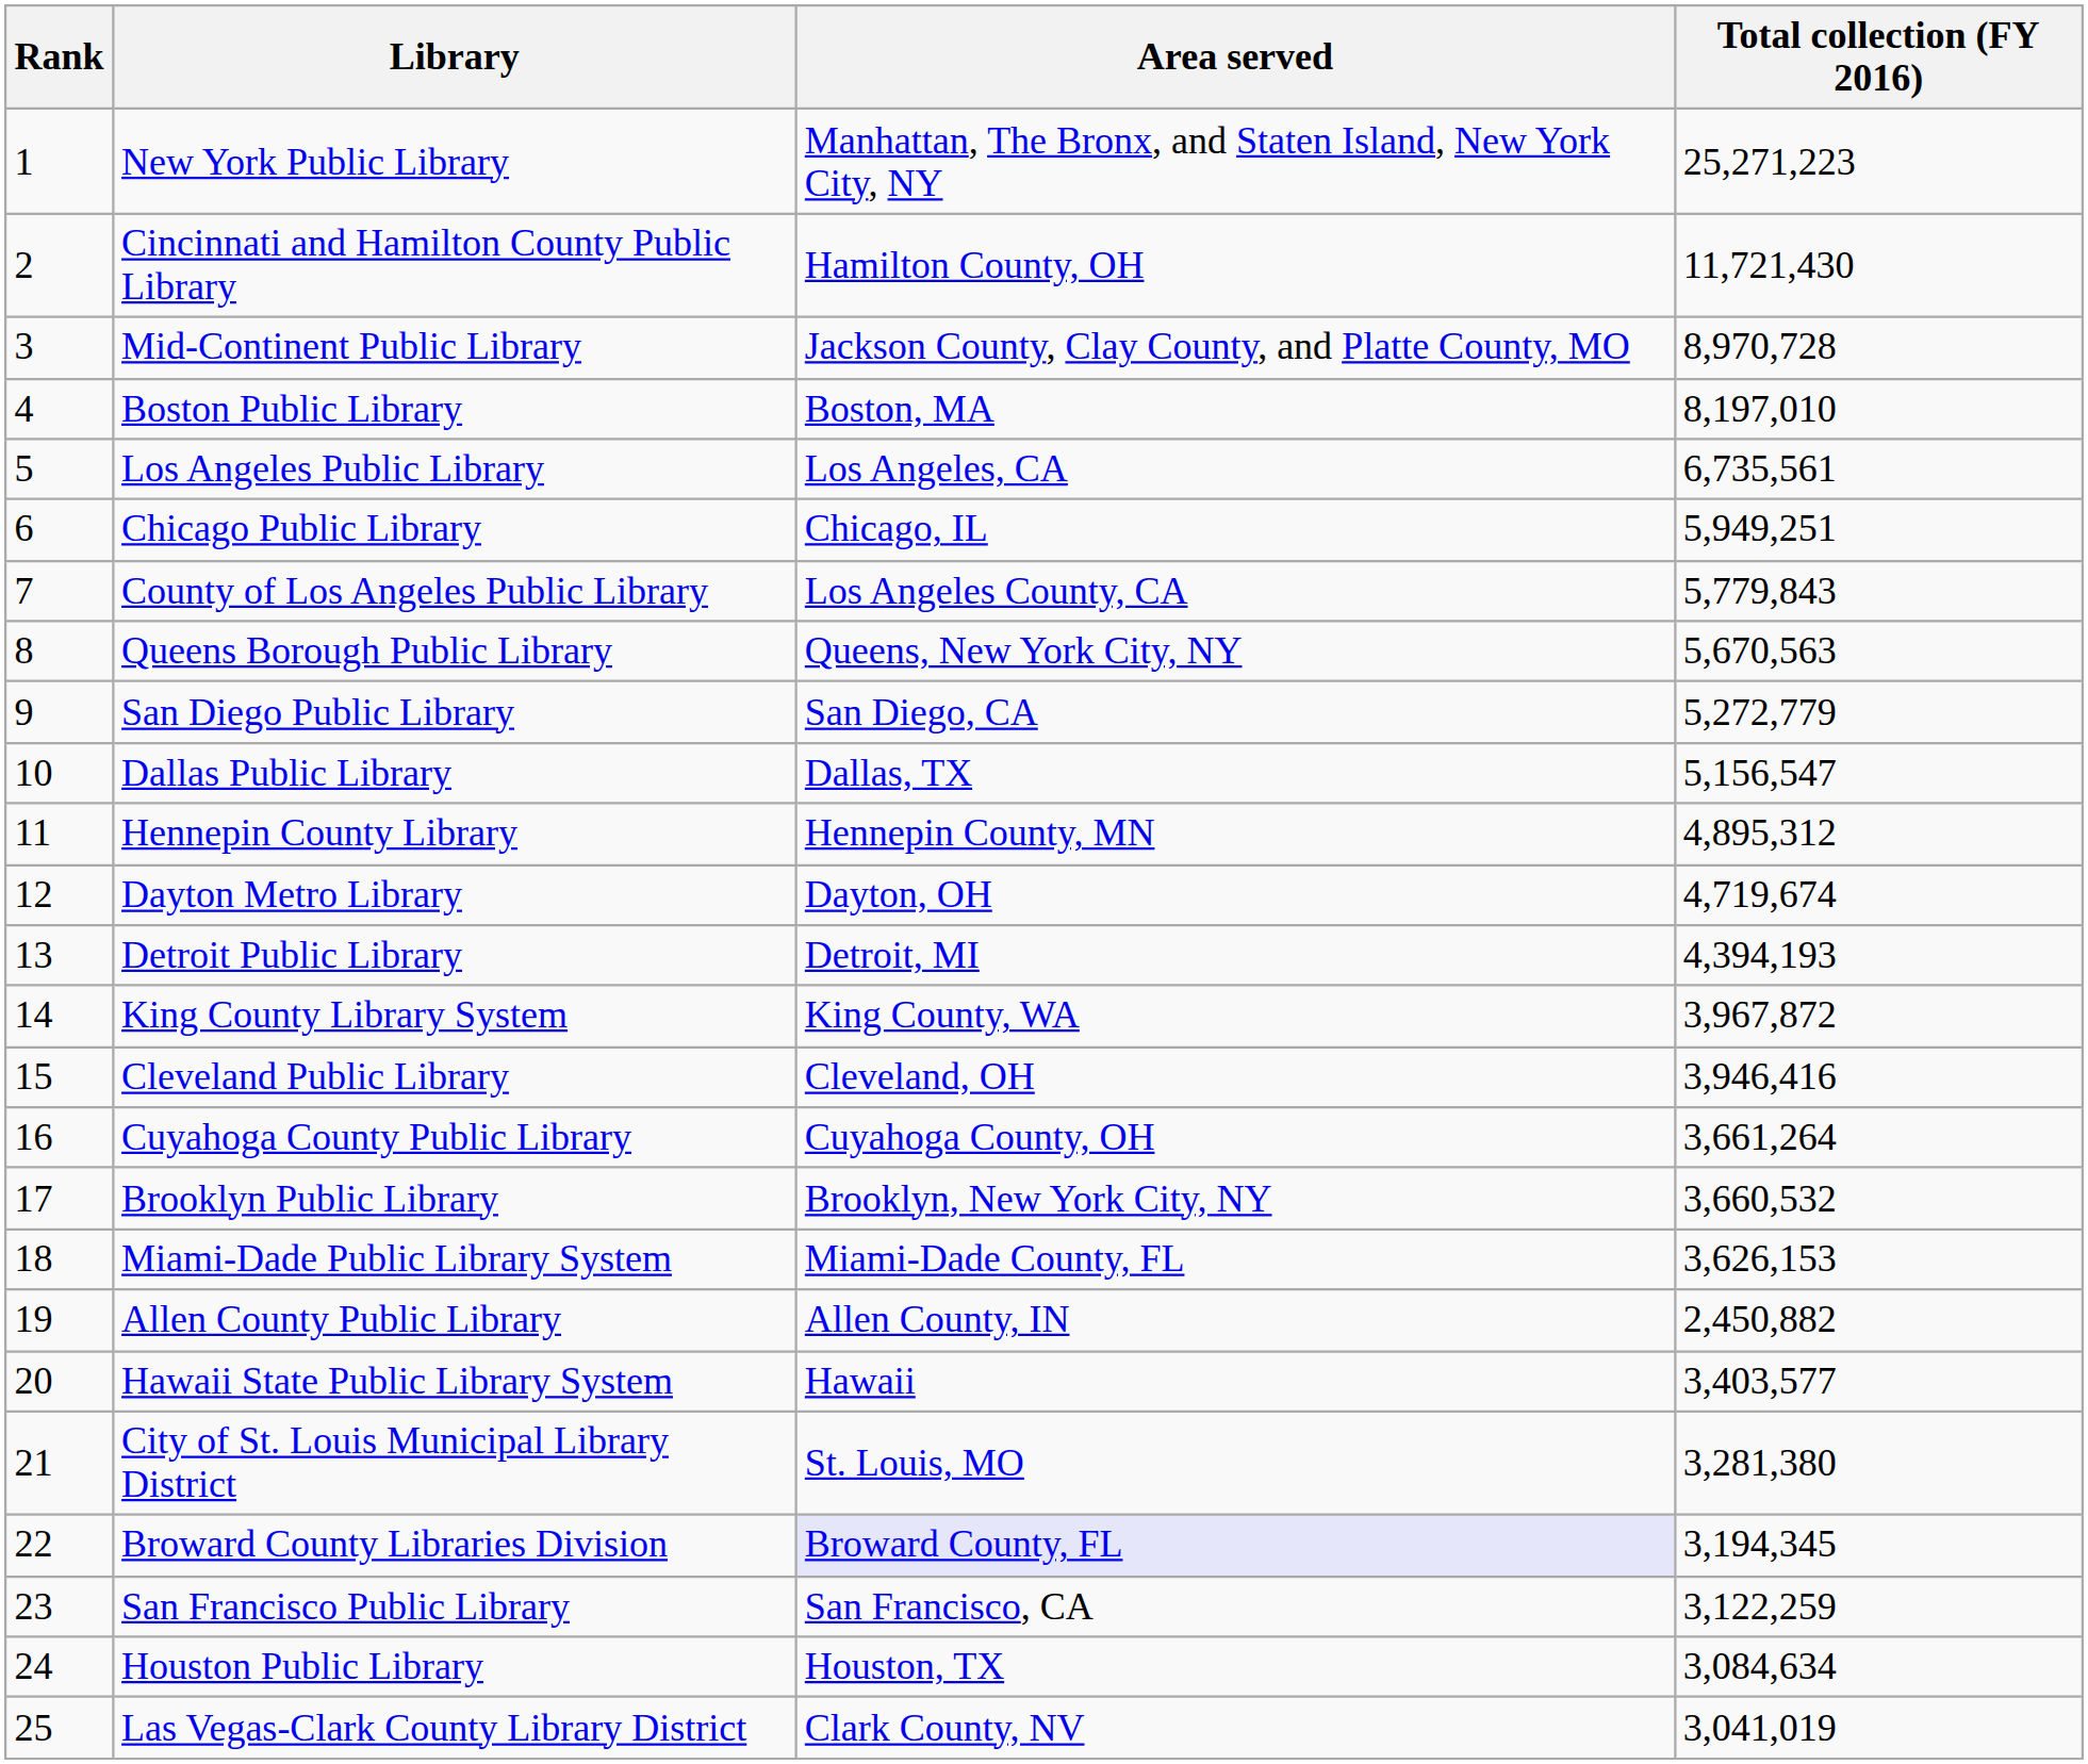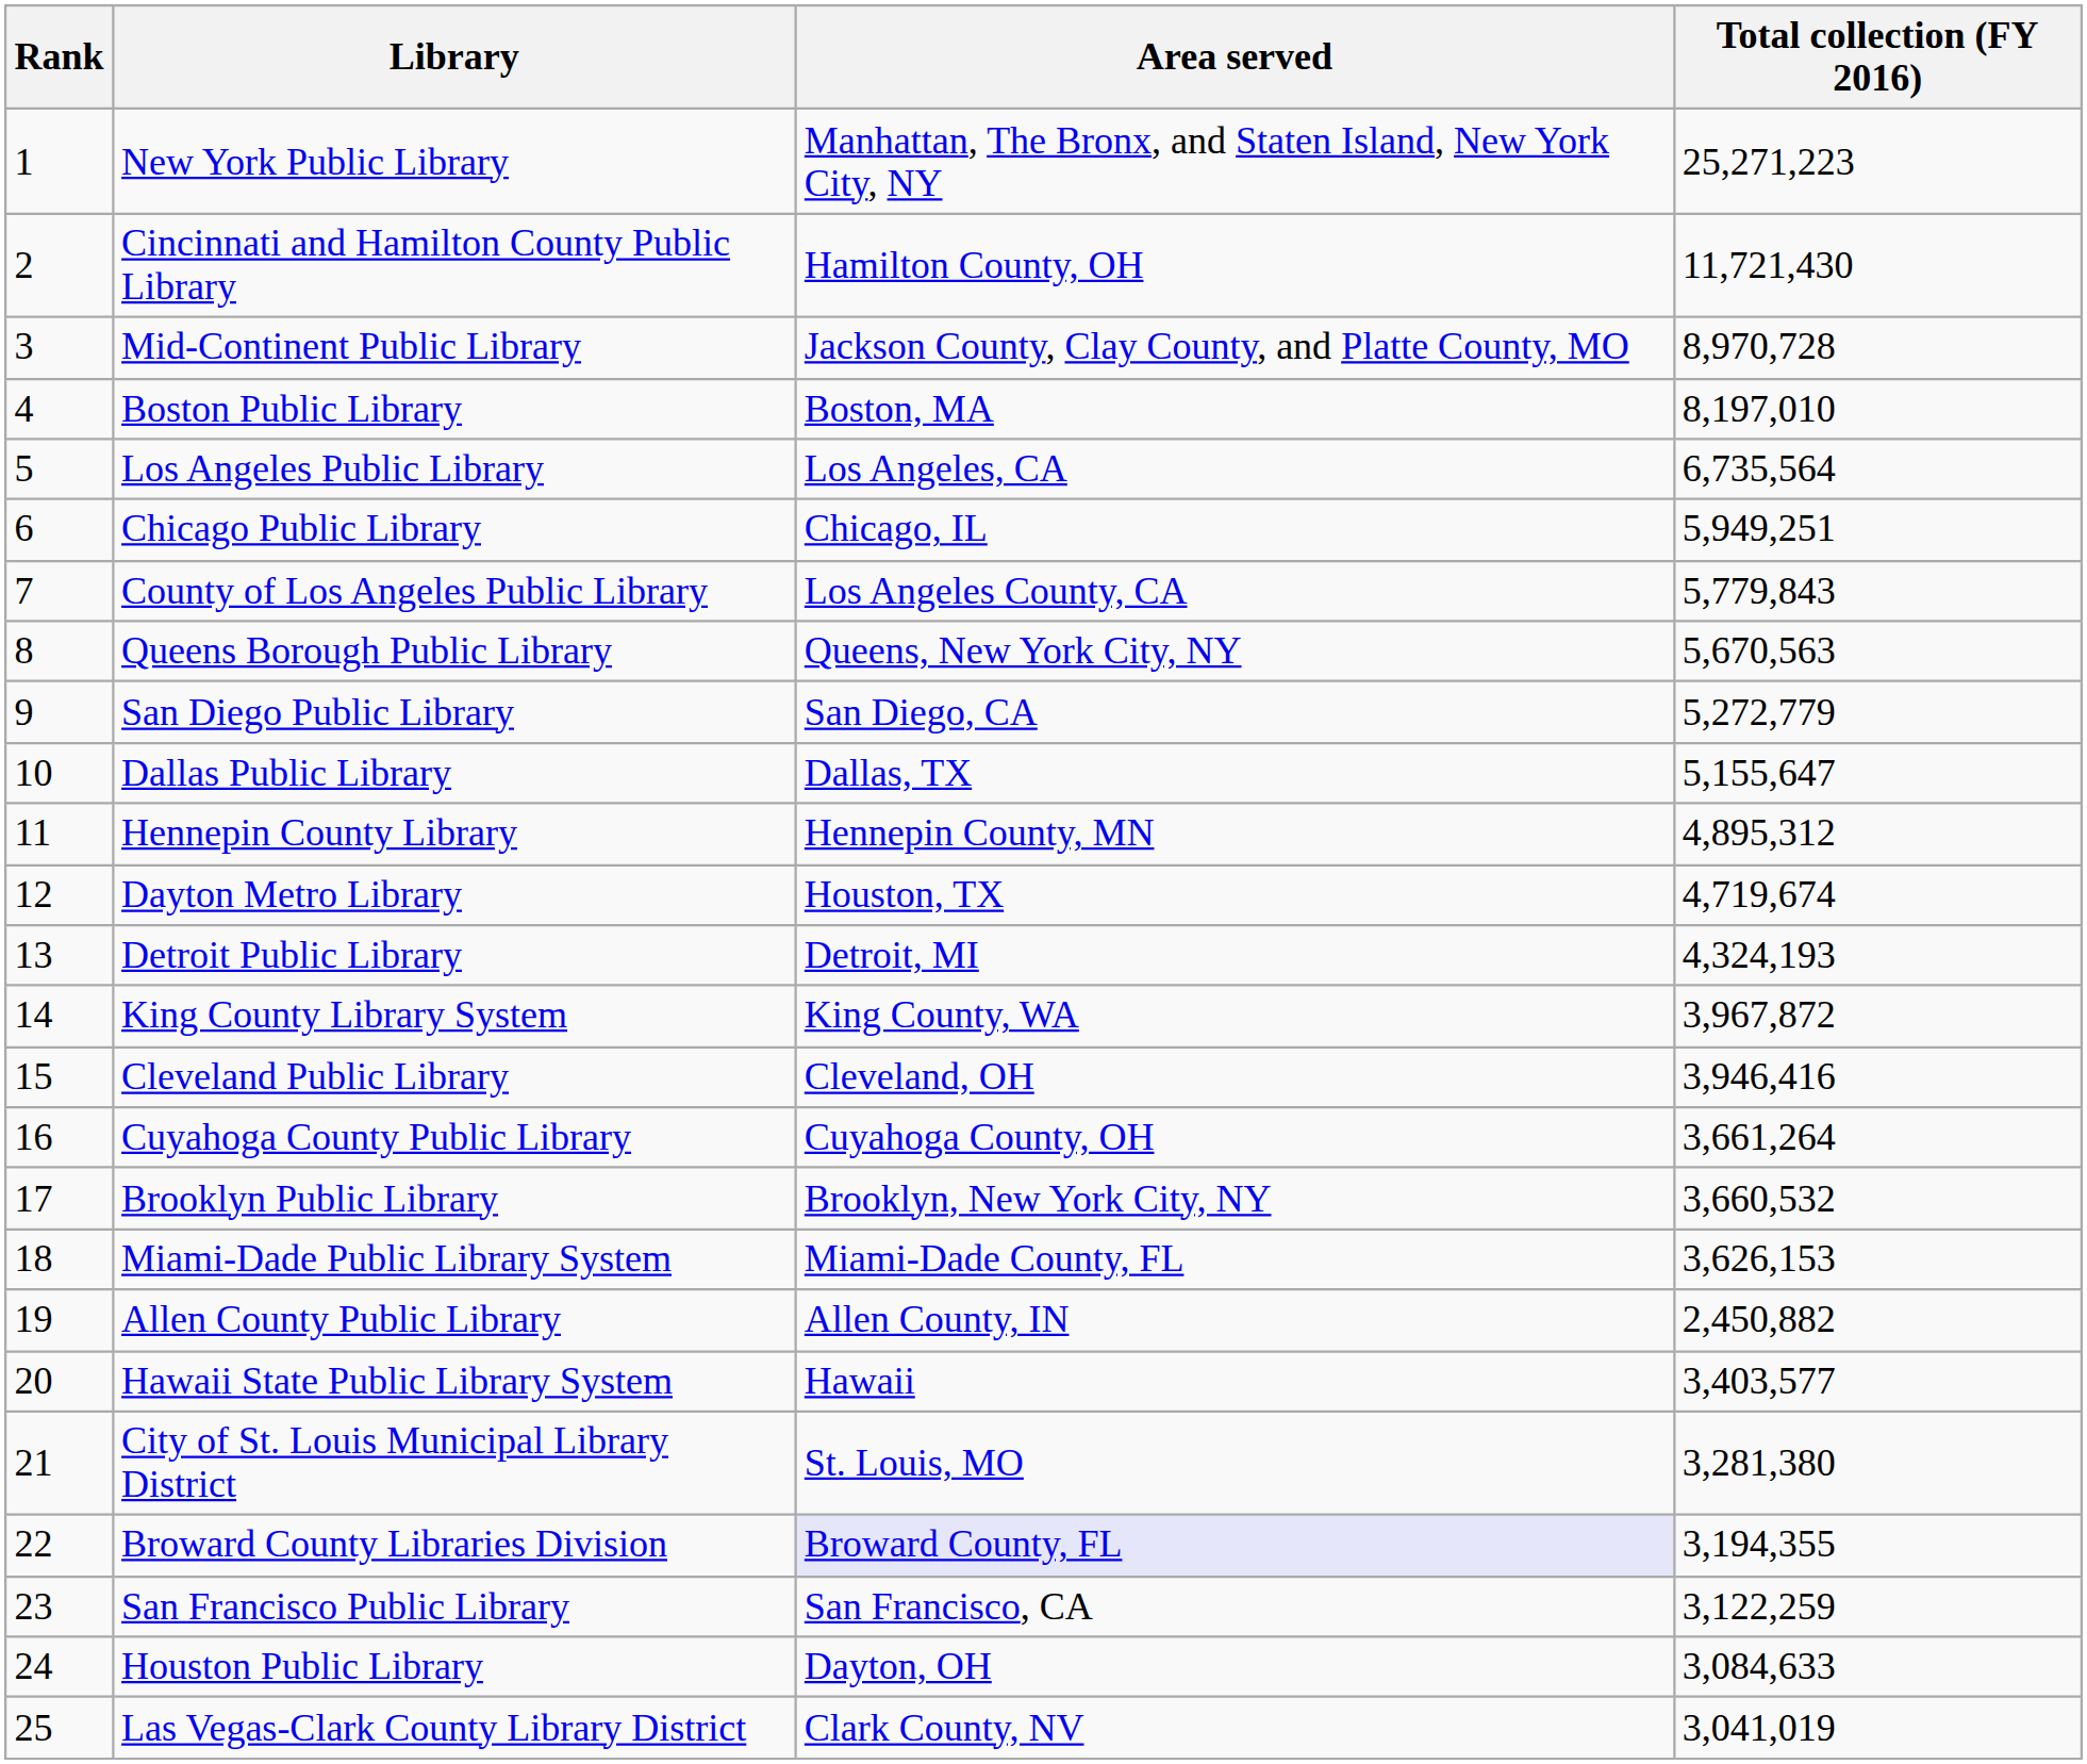 <table class="wikitable">
 <tr>
 <th>Rank</th>
 <th>Library</th>
 <th>Area served</th>
 <th>Total collection (FY 2016)</th>
 </tr>
 <tr>
 <td>1</td>
 <td><a href='#'>New York Public Library</a></td>
 <td><a href='#'>Manhattan</a>, <a href='#'>The Bronx</a>, and <a href='#'>Staten Island</a>, <a href='#'>New York City</a>, <a href='#'>NY</a></td>
 <td>25,271,223</td>
 </tr>
 <tr>
 <td>2</td>
 <td><a href='#'>Cincinnati and Hamilton County Public Library</a></td>
 <td><a href='#'>Hamilton County, OH</a></td>
 <td>11,721,430</td>
 </tr>
 <tr>
 <td>3</td>
 <td><a href='#'>Mid-Continent Public Library</a></td>
 <td><a href='#'>Jackson County</a>, <a href='#'>Clay County</a>, and <a href='#'>Platte County, MO</a></td>
 <td>8,970,728</td>
 </tr>
 <tr>
 <td>4</td>
 <td><a href='#'>Boston Public Library</a></td>
 <td><a href='#'>Boston, MA</a></td>
 <td>8,197,010</td>
 </tr>
 <tr>
 <td>5</td>
 <td><a href='#'>Los Angeles Public Library</a></td>
 <td><a href='#'>Los Angeles, CA</a></td>
-<td>6,735,561</td>
+<td>6,735,564</td>
 </tr>
 <tr>
 <td>6</td>
 <td><a href='#'>Chicago Public Library</a></td>
 <td><a href='#'>Chicago, IL</a></td>
 <td>5,949,251</td>
 </tr>
 <tr>
 <td>7</td>
 <td><a href='#'>County of Los Angeles Public Library</a></td>
 <td><a href='#'>Los Angeles County, CA</a></td>
 <td>5,779,843</td>
 </tr>
 <tr>
 <td>8</td>
 <td><a href='#'>Queens Borough Public Library</a></td>
 <td><a href='#'>Queens, New York City, NY</a></td>
 <td>5,670,563</td>
 </tr>
 <tr>
 <td>9</td>
 <td><a href='#'>San Diego Public Library</a></td>
 <td><a href='#'>San Diego, CA</a></td>
 <td>5,272,779</td>
 </tr>
 <tr>
 <td>10</td>
 <td><a href='#'>Dallas Public Library</a></td>
 <td><a href='#'>Dallas, TX</a></td>
-<td>5,156,547</td>
+<td>5,155,647</td>
 </tr>
 <tr>
 <td>11</td>
 <td><a href='#'>Hennepin County Library</a></td>
 <td><a href='#'>Hennepin County, MN</a></td>
 <td>4,895,312</td>
 </tr>
 <tr>
 <td>12</td>
 <td><a href='#'>Dayton Metro Library</a></td>
-<td><a href='#'>Dayton, OH</a></td>
+<td><a href='#'>Houston, TX</a></td>
 <td>4,719,674</td>
 </tr>
 <tr>
 <td>13</td>
 <td><a href='#'>Detroit Public Library</a></td>
 <td><a href='#'>Detroit, MI</a></td>
-<td>4,394,193</td>
+<td>4,324,193</td>
 </tr>
 <tr>
 <td>14</td>
 <td><a href='#'>King County Library System</a></td>
 <td><a href='#'>King County, WA</a></td>
 <td>3,967,872</td>
 </tr>
 <tr>
 <td>15</td>
 <td><a href='#'>Cleveland Public Library</a></td>
 <td><a href='#'>Cleveland, OH</a></td>
 <td>3,946,416</td>
 </tr>
 <tr>
 <td>16</td>
 <td><a href='#'>Cuyahoga County Public Library</a></td>
 <td><a href='#'>Cuyahoga County, OH</a></td>
 <td>3,661,264</td>
 </tr>
 <tr>
 <td>17</td>
 <td><a href='#'>Brooklyn Public Library</a></td>
 <td><a href='#'>Brooklyn, New York City, NY</a></td>
 <td>3,660,532</td>
 </tr>
 <tr>
 <td>18</td>
 <td><a href='#'>Miami-Dade Public Library System</a></td>
 <td><a href='#'>Miami-Dade County, FL</a></td>
 <td>3,626,153</td>
 </tr>
 <tr>
 <td>19</td>
 <td><a href='#'>Allen County Public Library</a></td>
 <td><a href='#'>Allen County, IN</a></td>
 <td>2,450,882</td>
 </tr>
 <tr>
 <td>20</td>
 <td><a href='#'>Hawaii State Public Library System</a></td>
 <td><a href='#'>Hawaii</a></td>
 <td>3,403,577</td>
 </tr>
 <tr>
 <td>21</td>
 <td><a href='#'>City of St. Louis Municipal Library District</a></td>
 <td><a href='#'>St. Louis, MO</a></td>
 <td>3,281,380</td>
 </tr>
 <tr>
 <td>22</td>
 <td><a href='#'>Broward County Libraries Division</a></td>
 <td style="background: lavender;"><a href='#'>Broward County, FL</a></td>
-<td>3,194,345</td>
+<td>3,194,355</td>
 </tr>
 <tr>
 <td>23</td>
 <td><a href='#'>San Francisco Public Library</a></td>
 <td><a href='#'>San Francisco</a>, CA</td>
 <td>3,122,259</td>
 </tr>
 <tr>
 <td>24</td>
 <td><a href='#'>Houston Public Library</a></td>
-<td><a href='#'>Houston, TX</a></td>
-<td>3,084,634</td>
+<td><a href='#'>Dayton, OH</a></td>
+<td>3,084,633</td>
 </tr>
 <tr>
 <td>25</td>
 <td><a href='#'>Las Vegas-Clark County Library District</a></td>
 <td><a href='#'>Clark County, NV</a></td>
 <td>3,041,019</td>
 </tr>
 </table>
